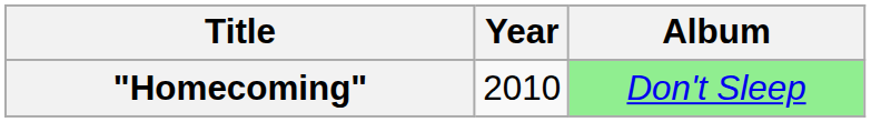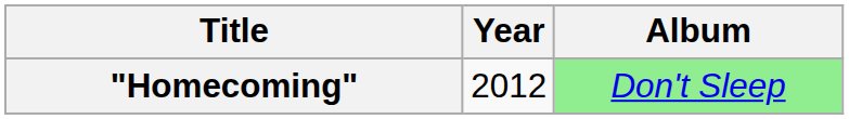 <table class="wikitable plainrowheaders" style="text-align:center;" border="1">
 <tr>
 <th scope="col" style="width:13em;">Title</th>
 <th scope="col" style="width:1em;">Year</th>
 <th scope="col" style="width:8em;">Album</th>
 </tr>
 <tr>
 <th scope="row">"Homecoming"</th>
-<td>2010</td>
+<td>2012</td>
 <td style="background: lightgreen;"><em><a href='#'>Don't Sleep</a></em></td>
 </tr>
 </table>
